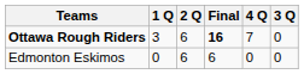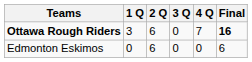 <table class="wikitable">
 <tr>
 <th>Teams</th>
 <th>1 Q</th>
 <th>2 Q</th>
+<th>3 Q</th>
+<th>4 Q</th>
 <th>Final</th>
-<th>4 Q</th>
-<th>3 Q</th>
 </tr>
 <tr>
 <td><strong>Ottawa Rough Riders</strong></td>
 <td>3</td>
 <td>6</td>
+<td>0</td>
+<td>7</td>
 <td><strong>16</strong></td>
-<td>7</td>
-<td>0</td>
 </tr>
 <tr>
 <td>Edmonton Eskimos</td>
 <td>0</td>
 <td>6</td>
-<td>6</td>
 <td>0</td>
 <td>0</td>
+<td>6</td>
 </tr>
 </table>
